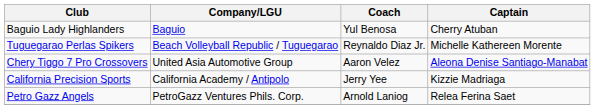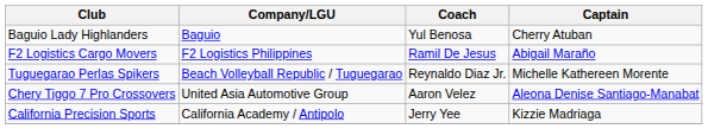 <table class="wikitable sortable" style=" font-size:90%; text-align:left">
 <tr>
 <th>Club</th>
 <th>Company/LGU</th>
 <th>Coach</th>
 <th>Captain</th>
 </tr>
 <tr>
 <td>Baguio Lady Highlanders </td>
 <td><a href='#'>Baguio</a></td>
 <td>Yul Benosa</td>
 <td>Cherry Atuban</td>
+</tr>
+<tr>
+<td><a href='#'>F2 Logistics Cargo Movers</a></td>
+<td><a href='#'>F2 Logistics Philippines</a></td>
+<td><a href='#'>Ramil De Jesus</a></td>
+<td><a href='#'>Abigail Maraño</a></td>
 </tr>
 <tr>
 <td><a href='#'>Tuguegarao Perlas Spikers</a></td>
 <td><a href='#'>Beach Volleyball Republic</a> / <a href='#'>Tuguegarao</a></td>
 <td>Reynaldo Diaz Jr.</td>
 <td>Michelle Kathereen Morente</td>
 </tr>
 <tr>
 <td><a href='#'>Chery Tiggo 7 Pro Crossovers</a></td>
 <td>United Asia Automotive Group</td>
 <td>Aaron Velez</td>
 <td><a href='#'>Aleona Denise Santiago-Manabat</a></td>
 </tr>
 <tr>
 <td><a href='#'>California Precision Sports</a> </td>
 <td>California Academy / <a href='#'>Antipolo</a></td>
 <td>Jerry Yee</td>
 <td>Kizzie Madriaga</td>
 </tr>
 <tr>
-<td><a href='#'>Petro Gazz Angels</a> </td>
-<td>PetroGazz Ventures Phils. Corp.</td>
-<td>Arnold Laniog</td>
-<td>Relea Ferina Saet</td>
-</tr>
-<tr>
 </tr>
 </table>
